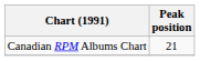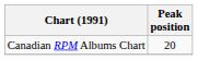 <table class="wikitable sortable">
 <tr>
 <th>Chart (1991)</th>
 <th>Peak<br>position</th>
 </tr>
 <tr>
 <td align="left">Canadian <em><a href='#'>RPM</a></em> Albums Chart</td>
-<td align="center">21</td>
+<td align="center">20</td>
 </tr>
 <tr>
 </tr>
 </table>
